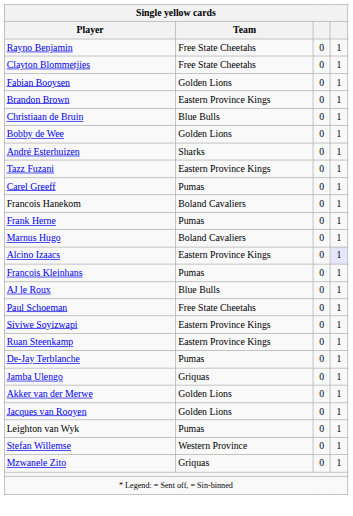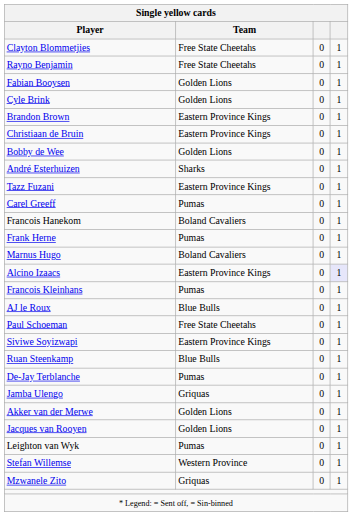 <table class="wikitable collapsible collapsed sortable" style="text-align:center; line-height:130%; font-size:90%; width:40%;">
 <tr>
 <th colspan=4>Single yellow cards</th>
 </tr>
 <tr>
 <th style="width:50%;">Player</th>
 <th style="width:40%;">Team</th>
 <th style="width:5%;"></th>
 <th style="width:5%;"><br></th>
 </tr>
 <tr>
+<td style="text-align:left;"><a href='#'>Clayton Blommetjies</a></td>
+<td style="text-align:left;">Free State Cheetahs</td>
+<td>0</td>
+<td>1</td>
+</tr>
+<tr>
 <td style="text-align:left;"><a href='#'>Rayno Benjamin</a></td>
 <td style="text-align:left;">Free State Cheetahs</td>
 <td>0</td>
 <td>1</td>
 </tr>
 <tr>
-<td style="text-align:left;"><a href='#'>Clayton Blommetjies</a></td>
-<td style="text-align:left;">Free State Cheetahs</td>
+<td style="text-align:left;"><a href='#'>Fabian Booysen</a></td>
+<td style="text-align:left;">Golden Lions</td>
 <td>0</td>
 <td>1</td>
 </tr>
 <tr>
-<td style="text-align:left;"><a href='#'>Fabian Booysen</a></td>
+<td style="text-align:left;"><a href='#'>Cyle Brink</a></td>
 <td style="text-align:left;">Golden Lions</td>
 <td>0</td>
 <td>1</td>
 </tr>
 <tr>
 <td style="text-align:left;"><a href='#'>Brandon Brown</a></td>
 <td style="text-align:left;">Eastern Province Kings</td>
 <td>0</td>
 <td>1</td>
 </tr>
 <tr>
 <td style="text-align:left;"><a href='#'>Christiaan de Bruin</a></td>
-<td style="text-align:left;">Blue Bulls</td>
+<td style="text-align:left;">Eastern Province Kings</td>
 <td>0</td>
 <td>1</td>
 </tr>
 <tr>
 <td style="text-align:left;"><a href='#'>Bobby de Wee</a></td>
 <td style="text-align:left;">Golden Lions</td>
 <td>0</td>
 <td>1</td>
 </tr>
 <tr>
 <td style="text-align:left;"><a href='#'>André Esterhuizen</a></td>
 <td style="text-align:left;">Sharks</td>
 <td>0</td>
 <td>1</td>
 </tr>
 <tr>
 <td style="text-align:left;"><a href='#'>Tazz Fuzani</a></td>
 <td style="text-align:left;">Eastern Province Kings</td>
 <td>0</td>
 <td>1</td>
 </tr>
 <tr>
 <td style="text-align:left;"><a href='#'>Carel Greeff</a></td>
 <td style="text-align:left;">Pumas</td>
 <td>0</td>
 <td>1</td>
 </tr>
 <tr>
 <td style="text-align:left;">Francois Hanekom</td>
 <td style="text-align:left;">Boland Cavaliers</td>
 <td>0</td>
 <td>1</td>
 </tr>
 <tr>
 <td style="text-align:left;"><a href='#'>Frank Herne</a></td>
 <td style="text-align:left;">Pumas</td>
 <td>0</td>
 <td>1</td>
 </tr>
 <tr>
 <td style="text-align:left;"><a href='#'>Marnus Hugo</a></td>
 <td style="text-align:left;">Boland Cavaliers</td>
 <td>0</td>
 <td>1</td>
 </tr>
 <tr>
 <td style="text-align:left;"><a href='#'>Alcino Izaacs</a></td>
 <td style="text-align:left;">Eastern Province Kings</td>
 <td>0</td>
 <td style="background: lavender;">1</td>
 </tr>
 <tr>
 <td style="text-align:left;"><a href='#'>Francois Kleinhans</a></td>
 <td style="text-align:left;">Pumas</td>
 <td>0</td>
 <td>1</td>
 </tr>
 <tr>
 <td style="text-align:left;"><a href='#'>AJ le Roux</a></td>
 <td style="text-align:left;">Blue Bulls</td>
 <td>0</td>
 <td>1</td>
 </tr>
 <tr>
 <td style="text-align:left;"><a href='#'>Paul Schoeman</a></td>
 <td style="text-align:left;">Free State Cheetahs</td>
 <td>0</td>
 <td>1</td>
 </tr>
 <tr>
 <td style="text-align:left;"><a href='#'>Siviwe Soyizwapi</a></td>
 <td style="text-align:left;">Eastern Province Kings</td>
 <td>0</td>
 <td>1</td>
 </tr>
 <tr>
 <td style="text-align:left;"><a href='#'>Ruan Steenkamp</a></td>
-<td style="text-align:left;">Eastern Province Kings</td>
+<td style="text-align:left;">Blue Bulls</td>
 <td>0</td>
 <td>1</td>
 </tr>
 <tr>
 <td style="text-align:left;"><a href='#'>De-Jay Terblanche</a></td>
 <td style="text-align:left;">Pumas</td>
 <td>0</td>
 <td>1</td>
 </tr>
 <tr>
 <td style="text-align:left;"><a href='#'>Jamba Ulengo</a></td>
 <td style="text-align:left;">Griquas</td>
 <td>0</td>
 <td>1</td>
 </tr>
 <tr>
 <td style="text-align:left;"><a href='#'>Akker van der Merwe</a></td>
 <td style="text-align:left;">Golden Lions</td>
 <td>0</td>
 <td>1</td>
 </tr>
 <tr>
 <td style="text-align:left;"><a href='#'>Jacques van Rooyen</a></td>
 <td style="text-align:left;">Golden Lions</td>
 <td>0</td>
 <td>1</td>
 </tr>
 <tr>
 <td style="text-align:left;">Leighton van Wyk</td>
 <td style="text-align:left;">Pumas</td>
 <td>0</td>
 <td>1</td>
 </tr>
 <tr>
 <td style="text-align:left;"><a href='#'>Stefan Willemse</a></td>
 <td style="text-align:left;">Western Province</td>
 <td>0</td>
 <td>1</td>
 </tr>
 <tr>
 <td style="text-align:left;"><a href='#'>Mzwanele Zito</a></td>
 <td style="text-align:left;">Griquas</td>
 <td>0</td>
 <td>1</td>
 </tr>
 <tr>
 <td colspan="4"></td>
 </tr>
 <tr>
 <td colspan="4"><small>* Legend:  = Sent off,  = Sin-binned</small></td>
 </tr>
 </table>
